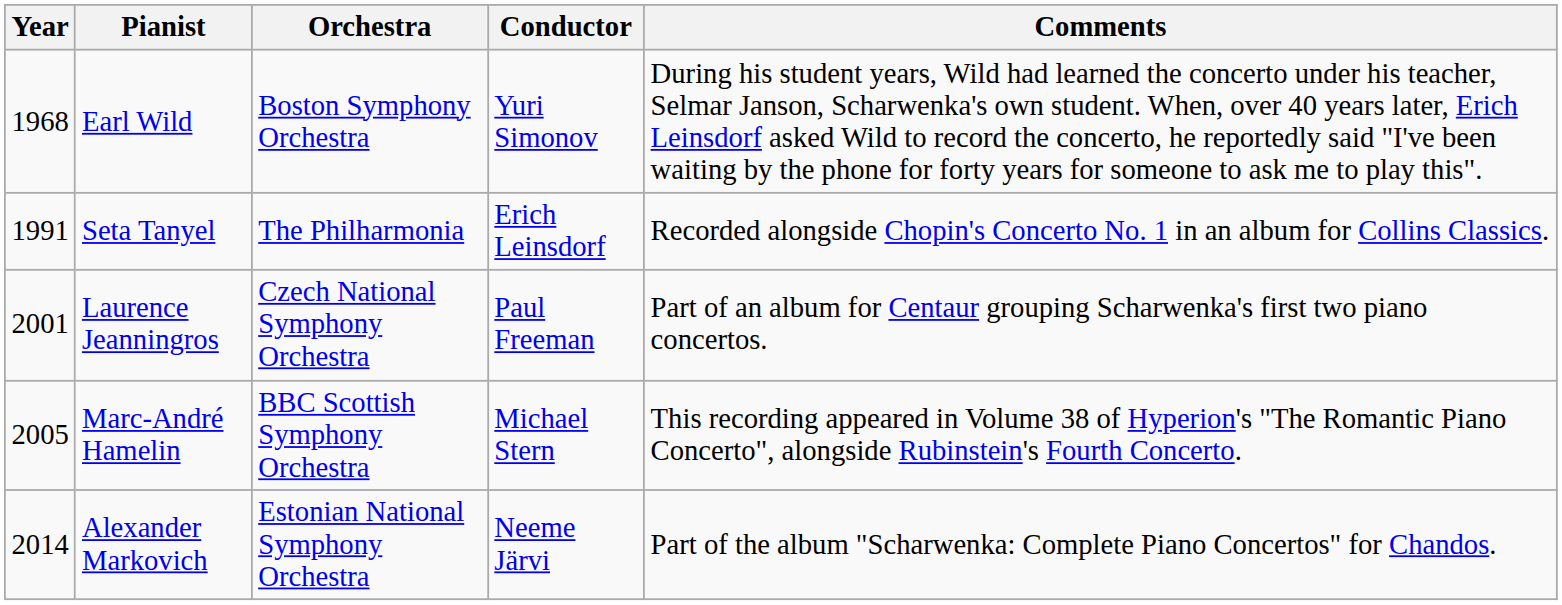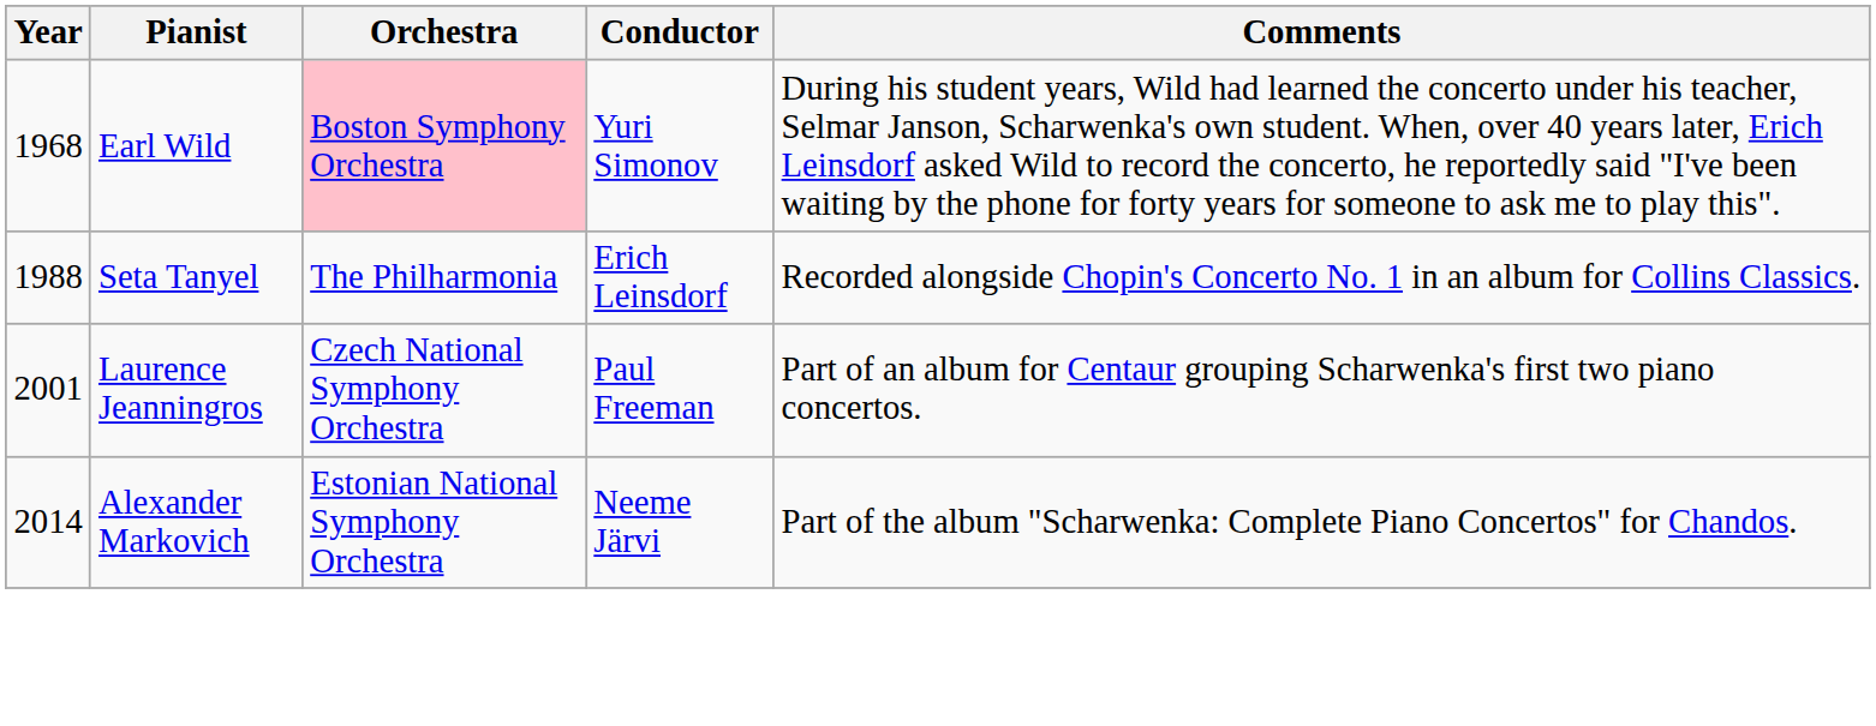 <table class="wikitable">
 <tr>
 <th>Year</th>
 <th>Pianist</th>
 <th>Orchestra</th>
 <th>Conductor</th>
 <th>Comments</th>
 </tr>
 <tr>
 <td>1968</td>
 <td><a href='#'>Earl Wild</a></td>
-<td><a href='#'>Boston Symphony Orchestra</a></td>
+<td style="background: pink;"><a href='#'>Boston Symphony Orchestra</a></td>
 <td><a href='#'>Yuri Simonov</a></td>
 <td>During his student years, Wild had learned the concerto under his teacher, Selmar Janson, Scharwenka's own student. When, over 40 years later, <a href='#'>Erich Leinsdorf</a> asked Wild to record the concerto, he reportedly said "I've been waiting by the phone for forty years for someone to ask me to play this".</td>
 </tr>
 <tr>
-<td>1991</td>
+<td>1988</td>
 <td><a href='#'>Seta Tanyel</a></td>
 <td><a href='#'>The Philharmonia</a></td>
 <td><a href='#'>Erich Leinsdorf</a></td>
 <td>Recorded alongside <a href='#'>Chopin's Concerto No. 1</a> in an album for <a href='#'>Collins Classics</a>.</td>
 </tr>
 <tr>
 <td>2001</td>
 <td><a href='#'>Laurence Jeanningros</a></td>
 <td><a href='#'>Czech National Symphony Orchestra</a></td>
 <td><a href='#'>Paul Freeman</a></td>
 <td>Part of an album for <a href='#'>Centaur</a> grouping Scharwenka's first two piano concertos.</td>
 </tr>
 <tr>
-<td>2005</td>
-<td><a href='#'>Marc-André Hamelin</a></td>
-<td><a href='#'>BBC Scottish Symphony Orchestra</a></td>
-<td><a href='#'>Michael Stern</a></td>
-<td>This recording appeared in Volume 38 of <a href='#'>Hyperion</a>'s "The Romantic Piano Concerto", alongside <a href='#'>Rubinstein</a>'s <a href='#'>Fourth Concerto</a>.</td>
-</tr>
-<tr>
 <td>2014</td>
 <td><a href='#'>Alexander Markovich</a></td>
 <td><a href='#'>Estonian National Symphony Orchestra</a></td>
 <td><a href='#'>Neeme Järvi</a></td>
 <td>Part of the album "Scharwenka: Complete Piano Concertos" for <a href='#'>Chandos</a>.</td>
 </tr>
 </table>
